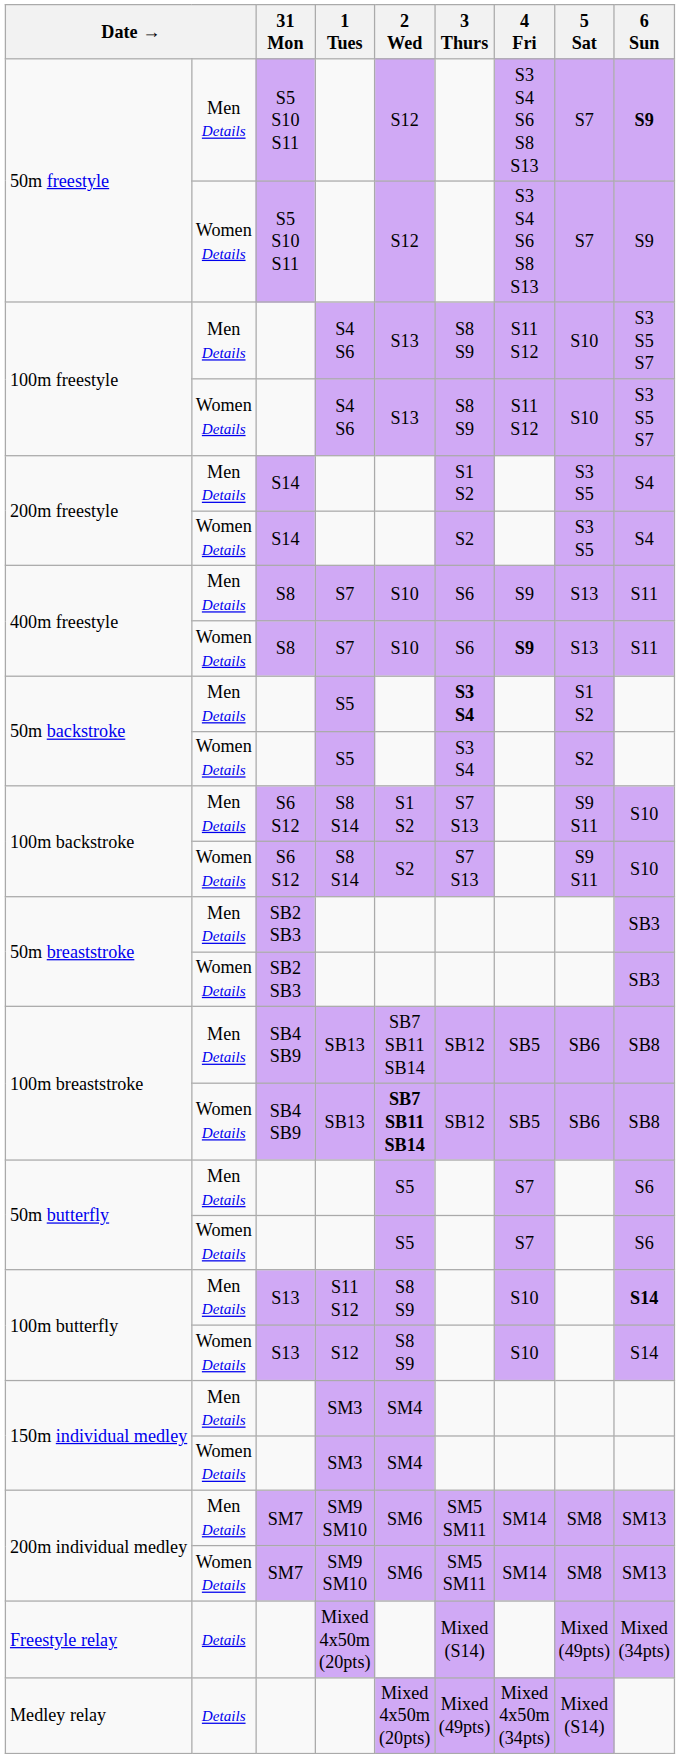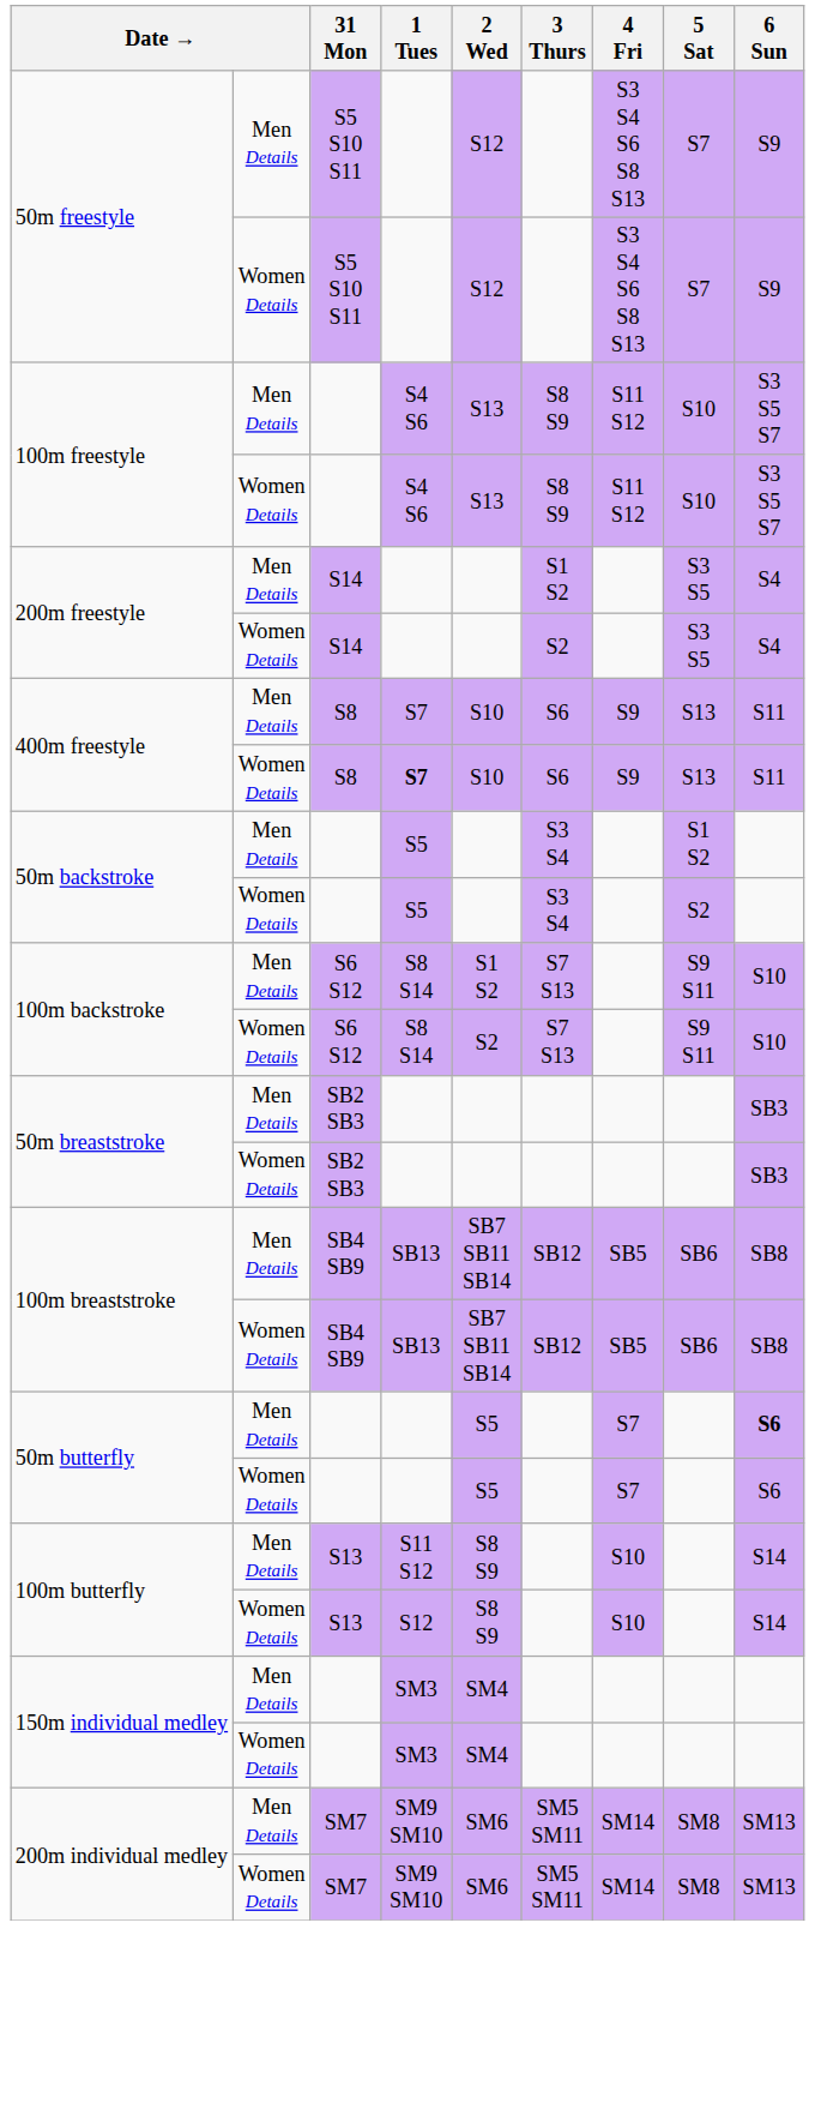 <table class="wikitable" style="margin:0.5em auto; font-size:90%; line-height:1.25em;">
 <tr align="center">
 <th colspan="2">Date →</th>
 <th width="40px">31<br>Mon</th>
 <th width="40px">1<br>Tues</th>
 <th width="40px">2<br>Wed</th>
 <th width="40px">3<br>Thurs</th>
 <th width="40px">4<br>Fri</th>
 <th width="40px">5<br>Sat</th>
 <th width="40px">6<br>Sun</th>
 </tr>
 <tr align="center">
 <td align="left" rowspan="2">50m <a href='#'>freestyle</a></td>
 <td>Men<br><small><em><a href='#'>Details</a></em></small></td>
 <td bgcolor="#D0A9F5">S5<br>S10<br>S11</td>
 <td></td>
 <td bgcolor="#D0A9F5">S12</td>
 <td></td>
 <td bgcolor="#D0A9F5">S3<br>S4<br>S6<br>S8<br>S13</td>
 <td bgcolor="#D0A9F5">S7</td>
-<td bgcolor="#D0A9F5"><strong>S9</strong></td>
+<td bgcolor="#D0A9F5">S9</td>
 </tr>
 <tr align="center">
 <td>Women <br><small><em><a href='#'>Details</a></em></small></td>
 <td bgcolor="#D0A9F5">S5<br>S10<br>S11</td>
 <td></td>
 <td bgcolor="#D0A9F5">S12</td>
 <td></td>
 <td bgcolor="#D0A9F5">S3<br>S4<br>S6<br>S8<br>S13</td>
 <td bgcolor="#D0A9F5">S7</td>
 <td bgcolor="#D0A9F5">S9</td>
 </tr>
 <tr align="center">
 <td align="left" rowspan="2">100m freestyle</td>
 <td>Men<br><small><em><a href='#'>Details</a></em></small></td>
 <td></td>
 <td bgcolor="#D0A9F5">S4<br>S6</td>
 <td bgcolor="#D0A9F5">S13</td>
 <td bgcolor="#D0A9F5">S8<br>S9</td>
 <td bgcolor="#D0A9F5">S11<br>S12</td>
 <td bgcolor="#D0A9F5">S10</td>
 <td bgcolor="#D0A9F5">S3<br>S5<br>S7</td>
 </tr>
 <tr align="center">
 <td>Women <br><small><em><a href='#'>Details</a></em></small></td>
 <td></td>
 <td bgcolor="#D0A9F5">S4<br>S6</td>
 <td bgcolor="#D0A9F5">S13</td>
 <td bgcolor="#D0A9F5">S8<br>S9</td>
 <td bgcolor="#D0A9F5">S11<br>S12</td>
 <td bgcolor="#D0A9F5">S10</td>
 <td bgcolor="#D0A9F5">S3<br>S5<br>S7</td>
 </tr>
 <tr align="center">
 <td align="left" rowspan="2">200m freestyle</td>
 <td>Men<br><small><em><a href='#'>Details</a></em></small></td>
 <td bgcolor="#D0A9F5">S14</td>
 <td></td>
 <td></td>
 <td bgcolor="#D0A9F5">S1<br>S2</td>
 <td></td>
 <td bgcolor="#D0A9F5">S3<br>S5</td>
 <td bgcolor="#D0A9F5">S4</td>
 </tr>
 <tr align="center">
 <td>Women <br><small><em><a href='#'>Details</a></em></small></td>
 <td bgcolor="#D0A9F5">S14</td>
 <td></td>
 <td></td>
 <td bgcolor="#D0A9F5">S2</td>
 <td></td>
 <td bgcolor="#D0A9F5">S3<br>S5</td>
 <td bgcolor="#D0A9F5">S4</td>
 </tr>
 <tr align="center">
 <td align="left" rowspan="2">400m freestyle</td>
 <td>Men<br><small><em><a href='#'>Details</a></em></small></td>
 <td bgcolor="#D0A9F5">S8</td>
 <td bgcolor="#D0A9F5">S7</td>
 <td bgcolor="#D0A9F5">S10</td>
 <td bgcolor="#D0A9F5">S6</td>
 <td bgcolor="#D0A9F5">S9</td>
 <td bgcolor="#D0A9F5">S13</td>
 <td bgcolor="#D0A9F5">S11</td>
 </tr>
 <tr align="center">
 <td>Women <br><small><em><a href='#'>Details</a></em></small></td>
 <td bgcolor="#D0A9F5">S8</td>
-<td bgcolor="#D0A9F5">S7</td>
+<td bgcolor="#D0A9F5"><strong>S7</strong></td>
 <td bgcolor="#D0A9F5">S10</td>
 <td bgcolor="#D0A9F5">S6</td>
-<td bgcolor="#D0A9F5"><strong>S9</strong></td>
+<td bgcolor="#D0A9F5">S9</td>
 <td bgcolor="#D0A9F5">S13</td>
 <td bgcolor="#D0A9F5">S11</td>
 </tr>
 <tr align="center">
 <td align="left" rowspan="2">50m <a href='#'>backstroke</a></td>
 <td>Men<br><small><em><a href='#'>Details</a></em></small></td>
 <td></td>
 <td bgcolor="#D0A9F5">S5</td>
 <td></td>
-<td bgcolor="#D0A9F5"><strong>S3<br>S4</strong></td>
+<td bgcolor="#D0A9F5">S3<br>S4</td>
 <td></td>
 <td bgcolor="#D0A9F5">S1<br>S2</td>
 <td></td>
 </tr>
 <tr align="center">
 <td>Women <br><small><em><a href='#'>Details</a></em></small></td>
 <td></td>
 <td bgcolor="#D0A9F5">S5</td>
 <td></td>
 <td bgcolor="#D0A9F5">S3<br>S4</td>
 <td></td>
 <td bgcolor="#D0A9F5">S2</td>
 <td></td>
 </tr>
 <tr align="center">
 <td align="left" rowspan="2">100m backstroke</td>
 <td>Men<br><small><em><a href='#'>Details</a></em></small></td>
 <td bgcolor="#D0A9F5">S6<br>S12</td>
 <td bgcolor="#D0A9F5">S8<br>S14</td>
 <td bgcolor="#D0A9F5">S1<br>S2</td>
 <td bgcolor="#D0A9F5">S7<br>S13</td>
 <td></td>
 <td bgcolor="#D0A9F5">S9<br>S11</td>
 <td bgcolor="#D0A9F5">S10</td>
 </tr>
 <tr align="center">
 <td>Women <br><small><em><a href='#'>Details</a></em></small></td>
 <td bgcolor="#D0A9F5">S6<br>S12</td>
 <td bgcolor="#D0A9F5">S8<br>S14</td>
 <td bgcolor="#D0A9F5">S2</td>
 <td bgcolor="#D0A9F5">S7<br>S13</td>
 <td></td>
 <td bgcolor="#D0A9F5">S9<br>S11</td>
 <td bgcolor="#D0A9F5">S10</td>
 </tr>
 <tr align="center">
 <td align="left" rowspan="2">50m <a href='#'>breaststroke</a></td>
 <td>Men<br><small><em><a href='#'>Details</a></em></small></td>
 <td bgcolor="#D0A9F5">SB2<br>SB3</td>
 <td></td>
 <td></td>
 <td></td>
 <td></td>
 <td></td>
 <td bgcolor="#D0A9F5">SB3</td>
 </tr>
 <tr align="center">
 <td>Women <br><small><em><a href='#'>Details</a></em></small></td>
 <td bgcolor="#D0A9F5">SB2<br>SB3</td>
 <td></td>
 <td></td>
 <td></td>
 <td></td>
 <td></td>
 <td bgcolor="#D0A9F5">SB3</td>
 </tr>
 <tr align="center">
 <td align="left" rowspan="2">100m breaststroke</td>
 <td>Men<br><small><em><a href='#'>Details</a></em></small></td>
 <td bgcolor="#D0A9F5">SB4<br>SB9</td>
 <td bgcolor="#D0A9F5">SB13</td>
 <td bgcolor="#D0A9F5">SB7<br>SB11<br>SB14</td>
 <td bgcolor="#D0A9F5">SB12</td>
 <td bgcolor="#D0A9F5">SB5</td>
 <td bgcolor="#D0A9F5">SB6</td>
 <td bgcolor="#D0A9F5">SB8</td>
 </tr>
 <tr align="center">
 <td>Women <br><small><em><a href='#'>Details</a></em></small></td>
 <td bgcolor="#D0A9F5">SB4<br>SB9</td>
 <td bgcolor="#D0A9F5">SB13</td>
-<td bgcolor="#D0A9F5"><strong>SB7<br>SB11<br>SB14</strong></td>
+<td bgcolor="#D0A9F5">SB7<br>SB11<br>SB14</td>
 <td bgcolor="#D0A9F5">SB12</td>
 <td bgcolor="#D0A9F5">SB5</td>
 <td bgcolor="#D0A9F5">SB6</td>
 <td bgcolor="#D0A9F5">SB8</td>
 </tr>
 <tr align="center">
 <td align="left" rowspan="2">50m <a href='#'>butterfly</a></td>
 <td>Men<br><small><em><a href='#'>Details</a></em></small></td>
 <td></td>
 <td></td>
 <td bgcolor="#D0A9F5">S5</td>
 <td></td>
 <td bgcolor="#D0A9F5">S7</td>
 <td></td>
-<td bgcolor="#D0A9F5">S6</td>
+<td bgcolor="#D0A9F5"><strong>S6</strong></td>
 </tr>
 <tr align="center">
 <td>Women <br><small><em><a href='#'>Details</a></em></small></td>
 <td></td>
 <td></td>
 <td bgcolor="#D0A9F5">S5</td>
 <td></td>
 <td bgcolor="#D0A9F5">S7</td>
 <td></td>
 <td bgcolor="#D0A9F5">S6</td>
 </tr>
 <tr align="center">
 <td align="left" rowspan="2">100m butterfly</td>
 <td>Men<br><small><em><a href='#'>Details</a></em></small></td>
 <td bgcolor="#D0A9F5">S13</td>
 <td bgcolor="#D0A9F5">S11<br>S12</td>
 <td bgcolor="#D0A9F5">S8<br>S9</td>
 <td></td>
 <td bgcolor="#D0A9F5">S10</td>
 <td></td>
-<td bgcolor="#D0A9F5"><strong>S14</strong></td>
+<td bgcolor="#D0A9F5">S14</td>
 </tr>
 <tr align="center">
 <td>Women <br><small><em><a href='#'>Details</a></em></small></td>
 <td bgcolor="#D0A9F5">S13</td>
 <td bgcolor="#D0A9F5">S12</td>
 <td bgcolor="#D0A9F5">S8<br>S9</td>
 <td></td>
 <td bgcolor="#D0A9F5">S10</td>
 <td></td>
 <td bgcolor="#D0A9F5">S14</td>
 </tr>
 <tr align="center">
 <td align="left" rowspan="2">150m <a href='#'>individual medley</a></td>
 <td>Men<br><small><em><a href='#'>Details</a></em></small></td>
 <td></td>
 <td bgcolor="#D0A9F5">SM3</td>
 <td bgcolor="#D0A9F5">SM4</td>
 <td></td>
 <td></td>
 <td></td>
 <td></td>
 </tr>
 <tr align="center">
 <td>Women <br><small><em><a href='#'>Details</a></em></small></td>
 <td></td>
 <td bgcolor="#D0A9F5">SM3</td>
 <td bgcolor="#D0A9F5">SM4</td>
 <td></td>
 <td></td>
 <td></td>
 <td></td>
 </tr>
 <tr align="center">
 <td align="left" rowspan="2">200m individual medley</td>
 <td>Men<br><small><em><a href='#'>Details</a></em></small></td>
 <td bgcolor="#D0A9F5">SM7</td>
 <td bgcolor="#D0A9F5">SM9<br>SM10</td>
 <td bgcolor="#D0A9F5">SM6</td>
 <td bgcolor="#D0A9F5">SM5<br>SM11</td>
 <td bgcolor="#D0A9F5">SM14</td>
 <td bgcolor="#D0A9F5">SM8</td>
 <td bgcolor="#D0A9F5">SM13</td>
 </tr>
 <tr align="center">
 <td>Women <br><small><em><a href='#'>Details</a></em></small></td>
 <td bgcolor="#D0A9F5">SM7</td>
 <td bgcolor="#D0A9F5">SM9<br>SM10</td>
 <td bgcolor="#D0A9F5">SM6</td>
 <td bgcolor="#D0A9F5">SM5<br>SM11</td>
 <td bgcolor="#D0A9F5">SM14</td>
 <td bgcolor="#D0A9F5">SM8</td>
 <td bgcolor="#D0A9F5">SM13</td>
 </tr>
-<tr align="center">
-<td align="left"><a href='#'>Freestyle relay</a></td>
-<td><small><em><a href='#'>Details</a></em></small></td>
-<td></td>
-<td bgcolor="#D0A9F5">Mixed<br>4x50m (20pts)</td>
-<td></td>
-<td bgcolor="#D0A9F5">Mixed<br> (S14)</td>
-<td></td>
-<td bgcolor="#D0A9F5">Mixed<br> (49pts)</td>
-<td bgcolor="#D0A9F5">Mixed<br> (34pts)</td>
-</tr>
-<tr align="center">
-<td align="left">Medley relay</td>
-<td><small><em><a href='#'>Details</a></em></small></td>
-<td></td>
-<td></td>
-<td bgcolor="#D0A9F5">Mixed<br>4x50m (20pts)</td>
-<td bgcolor="#D0A9F5">Mixed<br> (49pts)</td>
-<td bgcolor="#D0A9F5">Mixed<br>4x50m (34pts)</td>
-<td bgcolor="#D0A9F5">Mixed<br> (S14)</td>
-<td></td>
-</tr>
 </table>
